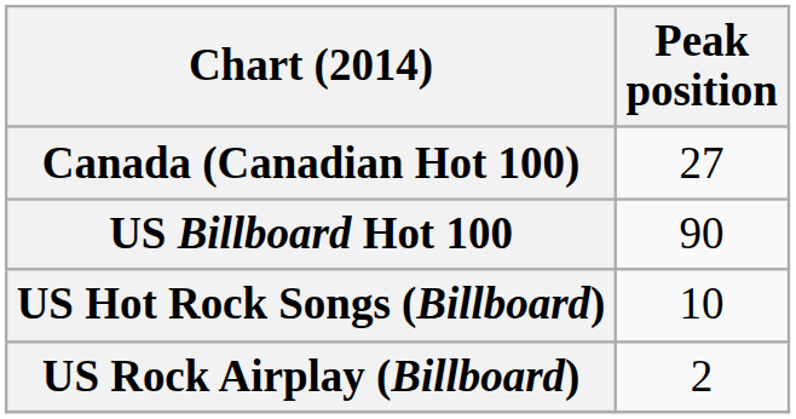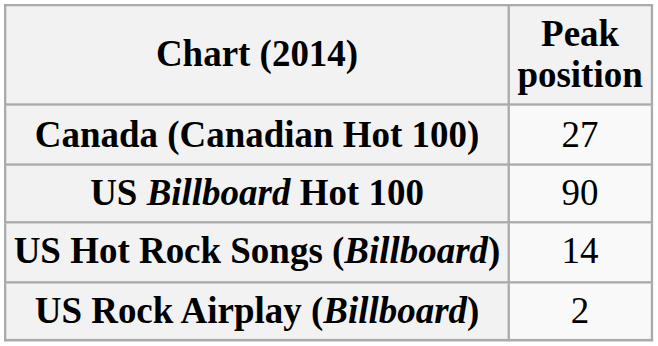 <table class="wikitable sortable plainrowheaders">
 <tr>
 <th>Chart (2014)</th>
 <th>Peak<br>position</th>
 </tr>
 <tr>
 <th scope="row">Canada (Canadian Hot 100)</th>
 <td style="text-align:center;">27</td>
 </tr>
 <tr>
 <th scope="row">US <em>Billboard</em> Hot 100</th>
 <td style="text-align:center;">90</td>
 </tr>
 <tr>
 <th scope="row">US Hot Rock Songs (<em>Billboard</em>)</th>
-<td style="text-align:center;">10</td>
+<td style="text-align:center;">14</td>
 </tr>
 <tr>
 <th scope="row">US Rock Airplay (<em>Billboard</em>)</th>
 <td style="text-align:center;">2</td>
 </tr>
 <tr>
 </tr>
 </table>
